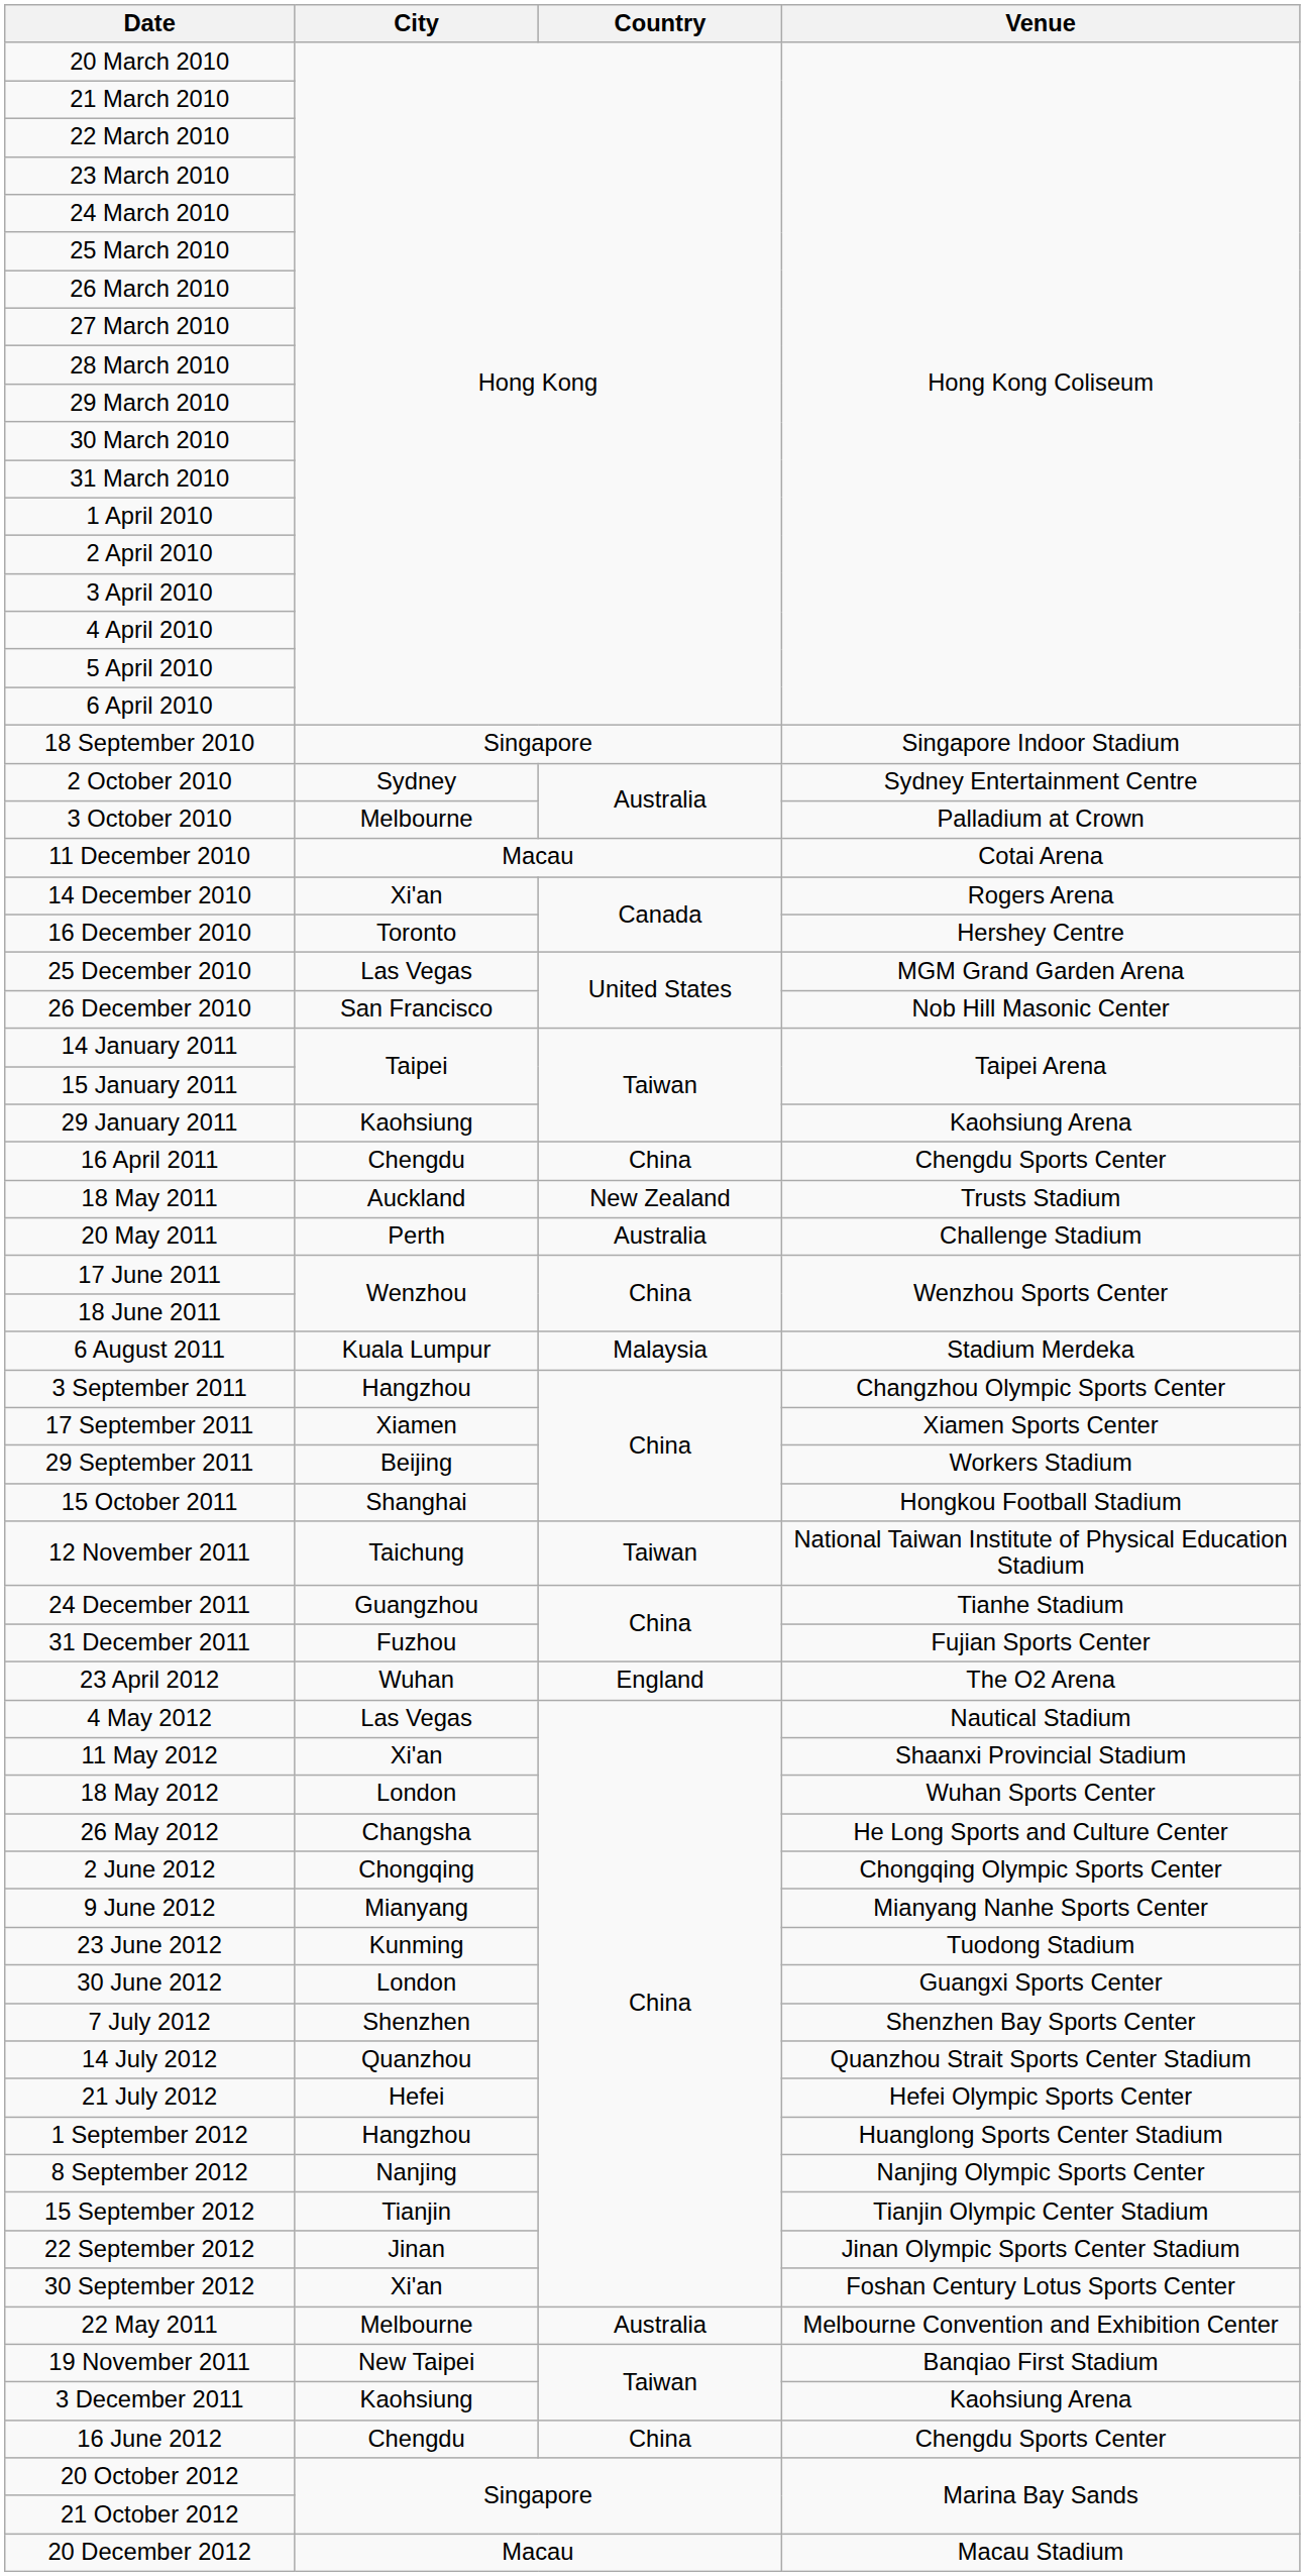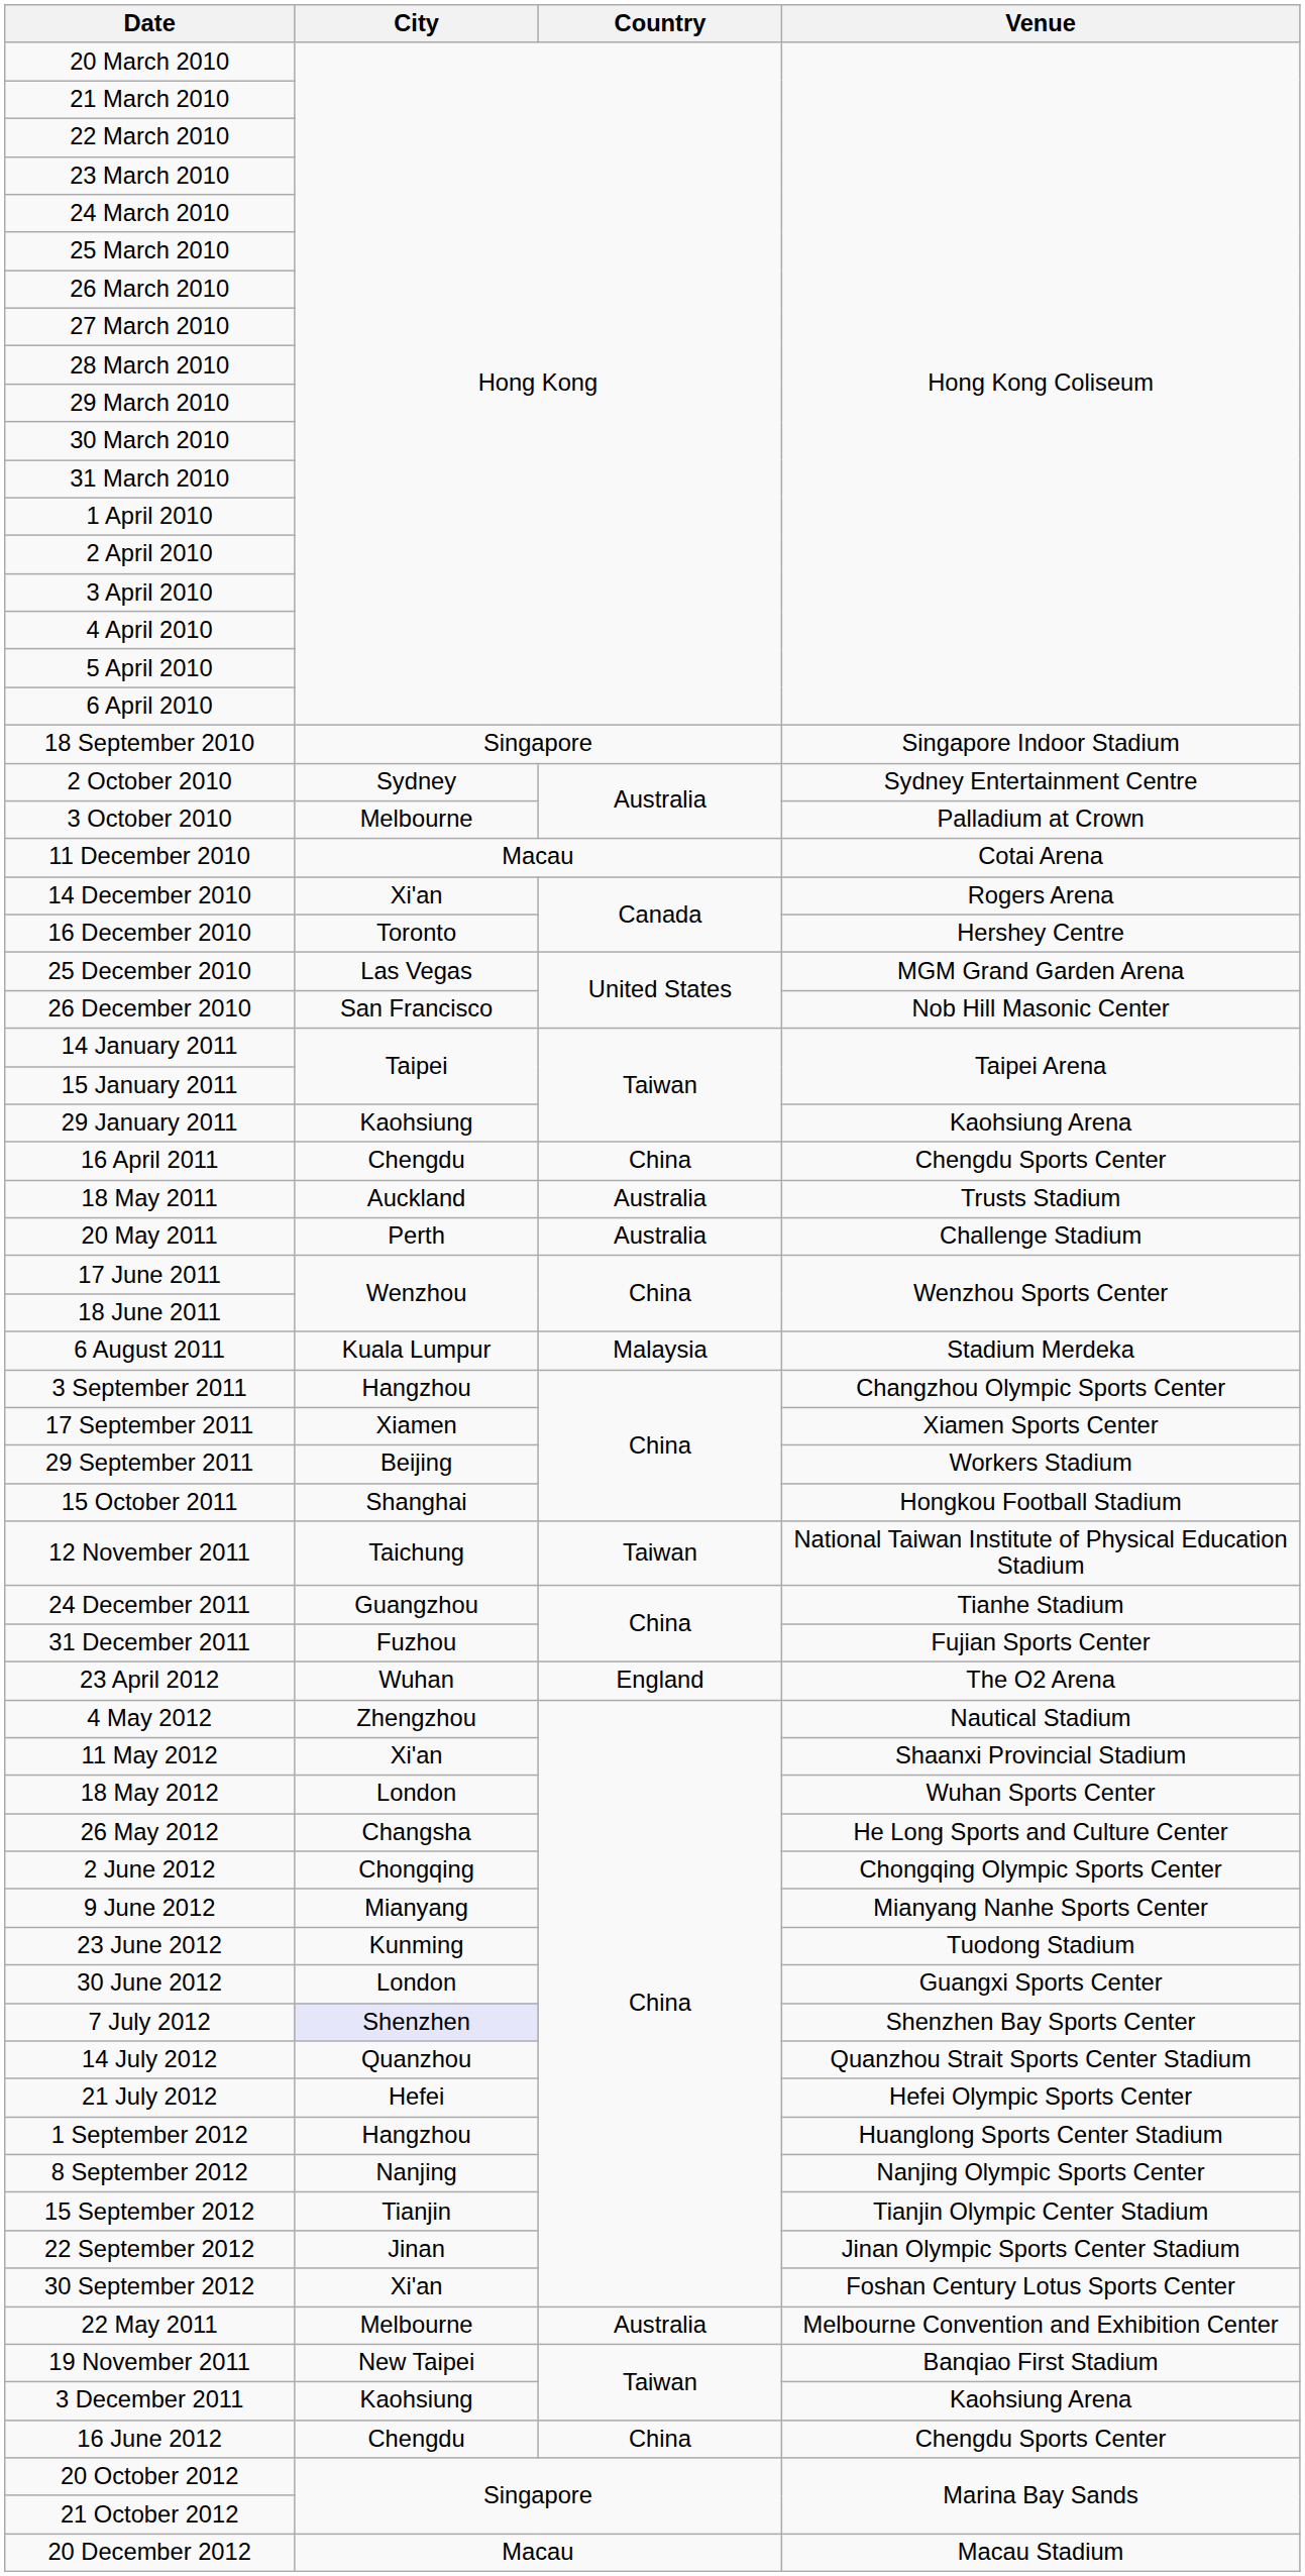 <table class="wikitable" style="text-align:center;">
 <tr>
 <th scope="col" style="width:12em">Date</th>
 <th scope="col" style="width:10em">City</th>
 <th scope="col" style="width:10em">Country</th>
 <th scope="col" style="width:22em">Venue</th>
 </tr>
 <tr>
 <td>20 March 2010</td>
 <td colspan="2" rowspan="18">Hong Kong</td>
 <td rowspan="18">Hong Kong Coliseum</td>
 </tr>
 <tr>
 <td>21 March 2010</td>
 </tr>
 <tr>
 <td>22 March 2010</td>
 </tr>
 <tr>
 <td>23 March 2010</td>
 </tr>
 <tr>
 <td>24 March 2010</td>
 </tr>
 <tr>
 <td>25 March 2010</td>
 </tr>
 <tr>
 <td>26 March 2010</td>
 </tr>
 <tr>
 <td>27 March 2010</td>
 </tr>
 <tr>
 <td>28 March 2010</td>
 </tr>
 <tr>
 <td>29 March 2010</td>
 </tr>
 <tr>
 <td>30 March 2010</td>
 </tr>
 <tr>
 <td>31 March 2010</td>
 </tr>
 <tr>
 <td>1 April 2010</td>
 </tr>
 <tr>
 <td>2 April 2010</td>
 </tr>
 <tr>
 <td>3 April 2010</td>
 </tr>
 <tr>
 <td>4 April 2010</td>
 </tr>
 <tr>
 <td>5 April 2010</td>
 </tr>
 <tr>
 <td>6 April 2010</td>
 </tr>
 <tr>
 <td>18 September 2010</td>
 <td colspan="2">Singapore</td>
 <td>Singapore Indoor Stadium</td>
 </tr>
 <tr>
 <td>2 October 2010</td>
 <td>Sydney</td>
 <td rowspan="2">Australia</td>
 <td>Sydney Entertainment Centre</td>
 </tr>
 <tr>
 <td>3 October 2010</td>
 <td>Melbourne</td>
 <td>Palladium at Crown</td>
 </tr>
 <tr>
 <td>11 December 2010</td>
 <td colspan="2">Macau</td>
 <td>Cotai Arena</td>
 </tr>
 <tr>
 <td>14 December 2010</td>
 <td>Xi'an</td>
 <td rowspan="2">Canada</td>
 <td>Rogers Arena</td>
 </tr>
 <tr>
 <td>16 December 2010</td>
 <td>Toronto</td>
 <td>Hershey Centre</td>
 </tr>
 <tr>
 <td>25 December 2010</td>
 <td>Las Vegas</td>
 <td rowspan="2">United States</td>
 <td>MGM Grand Garden Arena</td>
 </tr>
 <tr>
 <td>26 December 2010</td>
 <td>San Francisco</td>
 <td>Nob Hill Masonic Center</td>
 </tr>
 <tr>
 <td>14 January 2011</td>
 <td rowspan="2">Taipei</td>
 <td rowspan="3">Taiwan</td>
 <td rowspan="2">Taipei Arena</td>
 </tr>
 <tr>
 <td>15 January 2011</td>
 </tr>
 <tr>
 <td>29 January 2011</td>
 <td>Kaohsiung</td>
 <td>Kaohsiung Arena</td>
 </tr>
 <tr>
 <td>16 April 2011</td>
 <td>Chengdu</td>
 <td>China</td>
 <td>Chengdu Sports Center</td>
 </tr>
 <tr>
 <td>18 May 2011</td>
 <td>Auckland</td>
-<td>New Zealand</td>
+<td>Australia</td>
 <td>Trusts Stadium</td>
 </tr>
 <tr>
 <td>20 May 2011</td>
 <td>Perth</td>
 <td>Australia</td>
 <td>Challenge Stadium</td>
 </tr>
 <tr>
 <td>17 June 2011</td>
 <td rowspan="2">Wenzhou</td>
 <td rowspan="2">China</td>
 <td rowspan="2">Wenzhou Sports Center</td>
 </tr>
 <tr>
 <td>18 June 2011</td>
 </tr>
 <tr>
 <td>6 August 2011</td>
 <td>Kuala Lumpur</td>
 <td>Malaysia</td>
 <td>Stadium Merdeka</td>
 </tr>
 <tr>
 <td>3 September 2011</td>
 <td>Hangzhou</td>
 <td rowspan="4">China</td>
 <td>Changzhou Olympic Sports Center</td>
 </tr>
 <tr>
 <td>17 September 2011</td>
 <td>Xiamen</td>
 <td>Xiamen Sports Center</td>
 </tr>
 <tr>
 <td>29 September 2011</td>
 <td>Beijing</td>
 <td>Workers Stadium</td>
 </tr>
 <tr>
 <td>15 October 2011</td>
 <td>Shanghai</td>
 <td>Hongkou Football Stadium</td>
 </tr>
 <tr>
 <td>12 November 2011</td>
 <td>Taichung</td>
 <td>Taiwan</td>
 <td>National Taiwan Institute of Physical Education Stadium</td>
 </tr>
 <tr>
 <td>24 December 2011</td>
 <td>Guangzhou</td>
 <td rowspan="2">China</td>
 <td>Tianhe Stadium</td>
 </tr>
 <tr>
 <td>31 December 2011</td>
 <td>Fuzhou</td>
 <td>Fujian Sports Center</td>
 </tr>
 <tr>
 <td>23 April 2012</td>
 <td>Wuhan</td>
 <td>England</td>
 <td>The O2 Arena</td>
 </tr>
 <tr>
 <td>4 May 2012</td>
-<td>Las Vegas</td>
+<td>Zhengzhou</td>
 <td rowspan="16">China</td>
 <td>Nautical Stadium</td>
 </tr>
 <tr>
 <td>11 May 2012</td>
 <td>Xi'an</td>
 <td>Shaanxi Provincial Stadium</td>
 </tr>
 <tr>
 <td>18 May 2012</td>
 <td>London</td>
 <td>Wuhan Sports Center</td>
 </tr>
 <tr>
 <td>26 May 2012</td>
 <td>Changsha</td>
 <td>He Long Sports and Culture Center</td>
 </tr>
 <tr>
 <td>2 June 2012</td>
 <td>Chongqing</td>
 <td>Chongqing Olympic Sports Center</td>
 </tr>
 <tr>
 <td>9 June 2012</td>
 <td>Mianyang</td>
 <td>Mianyang Nanhe Sports Center</td>
 </tr>
 <tr>
 <td>23 June 2012</td>
 <td>Kunming</td>
 <td>Tuodong Stadium</td>
 </tr>
 <tr>
 <td>30 June 2012</td>
 <td>London</td>
 <td>Guangxi Sports Center</td>
 </tr>
 <tr>
 <td>7 July 2012</td>
-<td>Shenzhen</td>
+<td style="background: lavender;">Shenzhen</td>
 <td>Shenzhen Bay Sports Center</td>
 </tr>
 <tr>
 <td>14 July 2012</td>
 <td>Quanzhou</td>
 <td>Quanzhou Strait Sports Center Stadium</td>
 </tr>
 <tr>
 <td>21 July 2012</td>
 <td>Hefei</td>
 <td>Hefei Olympic Sports Center</td>
 </tr>
 <tr>
 <td>1 September 2012</td>
 <td>Hangzhou</td>
 <td>Huanglong Sports Center Stadium</td>
 </tr>
 <tr>
 <td>8 September 2012</td>
 <td>Nanjing</td>
 <td>Nanjing Olympic Sports Center</td>
 </tr>
 <tr>
 <td>15 September 2012</td>
 <td>Tianjin</td>
 <td>Tianjin Olympic Center Stadium</td>
 </tr>
 <tr>
 <td>22 September 2012</td>
 <td>Jinan</td>
 <td>Jinan Olympic Sports Center Stadium</td>
 </tr>
 <tr>
 <td>30 September 2012</td>
 <td>Xi'an</td>
 <td>Foshan Century Lotus Sports Center</td>
 </tr>
 <tr>
 <td>22 May 2011</td>
 <td>Melbourne</td>
 <td>Australia</td>
 <td>Melbourne Convention and Exhibition Center</td>
 </tr>
 <tr>
 <td>19 November 2011</td>
 <td>New Taipei</td>
 <td rowspan="2">Taiwan</td>
 <td>Banqiao First Stadium</td>
 </tr>
 <tr>
 <td>3 December 2011</td>
 <td>Kaohsiung</td>
 <td>Kaohsiung Arena</td>
 </tr>
 <tr>
 <td>16 June 2012</td>
 <td>Chengdu</td>
 <td>China</td>
 <td>Chengdu Sports Center</td>
 </tr>
 <tr>
 <td>20 October 2012</td>
 <td colspan="2" rowspan="2">Singapore</td>
 <td rowspan="2">Marina Bay Sands</td>
 </tr>
 <tr>
 <td>21 October 2012</td>
 </tr>
 <tr>
 <td>20 December 2012</td>
 <td colspan="2">Macau</td>
 <td>Macau Stadium</td>
 </tr>
 </table>
